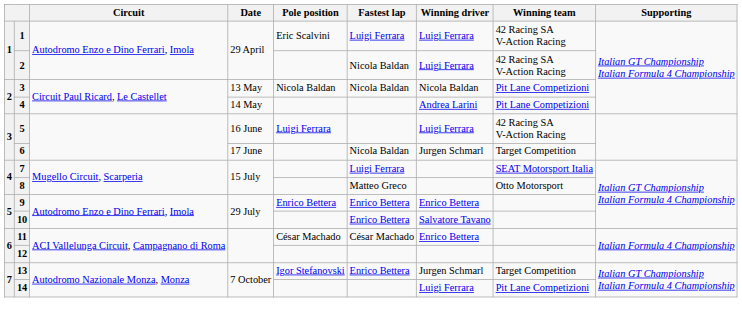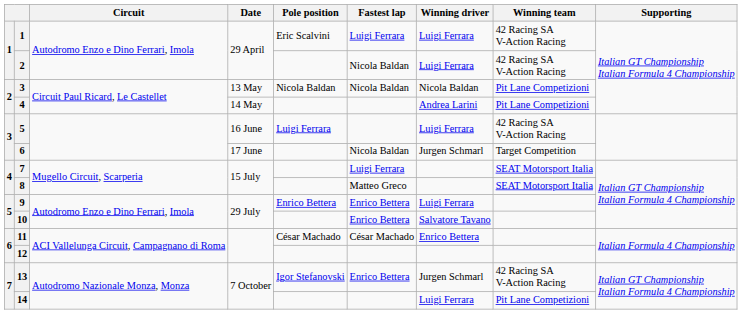 <table class="wikitable" style="font-size: 85%">
 <tr>
 <th colspan=2></th>
 <th>Circuit</th>
 <th>Date</th>
 <th>Pole position</th>
 <th>Fastest lap</th>
 <th>Winning driver</th>
 <th>Winning team</th>
 <th>Supporting</th>
 </tr>
 <tr>
 <th rowspan=2>1</th>
 <th>1</th>
 <td rowspan=2> <a href='#'>Autodromo Enzo e Dino Ferrari</a>, <a href='#'>Imola</a></td>
 <td rowspan=2>29 April</td>
 <td> Eric Scalvini</td>
 <td> <a href='#'>Luigi Ferrara</a></td>
 <td> <a href='#'>Luigi Ferrara</a></td>
 <td> 42 Racing SA<br> V-Action Racing</td>
 <td rowspan=4><em><a href='#'>Italian GT Championship</a></em><br><em><a href='#'>Italian Formula 4 Championship</a></em></td>
 </tr>
 <tr>
 <th>2</th>
 <td></td>
 <td> Nicola Baldan</td>
 <td> <a href='#'>Luigi Ferrara</a></td>
 <td> 42 Racing SA<br> V-Action Racing</td>
 </tr>
 <tr>
 <th rowspan=2>2</th>
 <th>3</th>
 <td rowspan=2> <a href='#'>Circuit Paul Ricard</a>, <a href='#'>Le Castellet</a></td>
 <td>13 May</td>
 <td> Nicola Baldan</td>
 <td> Nicola Baldan</td>
 <td> Nicola Baldan</td>
 <td> <a href='#'>Pit Lane Competizioni</a></td>
 </tr>
 <tr>
 <th>4</th>
 <td>14 May</td>
 <td></td>
 <td></td>
 <td> <a href='#'>Andrea Larini</a></td>
 <td> <a href='#'>Pit Lane Competizioni</a></td>
 </tr>
 <tr>
 <th rowspan=2>3</th>
 <th>5</th>
 <td rowspan=2></td>
 <td>16 June</td>
 <td> <a href='#'>Luigi Ferrara</a></td>
 <td></td>
 <td> <a href='#'>Luigi Ferrara</a></td>
 <td> 42 Racing SA<br> V-Action Racing</td>
 <td rowspan=2></td>
 </tr>
 <tr>
 <th>6</th>
 <td>17 June</td>
 <td></td>
 <td> Nicola Baldan</td>
 <td> Jurgen Schmarl</td>
 <td> Target Competition</td>
 </tr>
 <tr>
 <th rowspan=2>4</th>
 <th>7</th>
 <td rowspan=2> <a href='#'>Mugello Circuit</a>, <a href='#'>Scarperia</a></td>
 <td rowspan=2>15 July</td>
 <td></td>
 <td> <a href='#'>Luigi Ferrara</a></td>
 <td></td>
 <td> <a href='#'>SEAT Motorsport Italia</a></td>
 <td rowspan=4><em><a href='#'>Italian GT Championship</a></em><br><em><a href='#'>Italian Formula 4 Championship</a></em></td>
 </tr>
 <tr>
 <th>8</th>
 <td></td>
 <td> Matteo Greco</td>
 <td></td>
-<td> Otto Motorsport</td>
+<td> <a href='#'>SEAT Motorsport Italia</a></td>
 </tr>
 <tr>
 <th rowspan=2>5</th>
 <th>9</th>
 <td rowspan=2> <a href='#'>Autodromo Enzo e Dino Ferrari</a>, <a href='#'>Imola</a></td>
 <td rowspan=2>29 July</td>
 <td> <a href='#'>Enrico Bettera</a></td>
 <td> <a href='#'>Enrico Bettera</a></td>
-<td> <a href='#'>Enrico Bettera</a></td>
+<td> <a href='#'>Luigi Ferrara</a></td>
 <td></td>
 </tr>
 <tr>
 <th>10</th>
 <td></td>
 <td> <a href='#'>Enrico Bettera</a></td>
 <td> <a href='#'>Salvatore Tavano</a></td>
 <td></td>
 </tr>
 <tr>
 <th rowspan=2>6</th>
 <th>11</th>
 <td rowspan=2> <a href='#'>ACI Vallelunga Circuit</a>, <a href='#'>Campagnano di Roma</a></td>
 <td rowspan=2></td>
 <td> César Machado</td>
 <td> César Machado</td>
 <td> <a href='#'>Enrico Bettera</a></td>
 <td></td>
 <td rowspan=2><em><a href='#'>Italian Formula 4 Championship</a></em></td>
 </tr>
 <tr>
 <th>12</th>
 <td></td>
 <td></td>
 <td></td>
 <td></td>
 </tr>
 <tr>
 <th rowspan=2>7</th>
 <th>13</th>
 <td rowspan=2> <a href='#'>Autodromo Nazionale Monza</a>, <a href='#'>Monza</a></td>
 <td rowspan=2>7 October</td>
 <td> <a href='#'>Igor Stefanovski</a></td>
 <td> <a href='#'>Enrico Bettera</a></td>
 <td> Jurgen Schmarl</td>
-<td> Target Competition</td>
+<td> 42 Racing SA<br> V-Action Racing</td>
 <td rowspan=2><em><a href='#'>Italian GT Championship</a></em><br><em><a href='#'>Italian Formula 4 Championship</a></em></td>
 </tr>
 <tr>
 <th>14</th>
 <td></td>
 <td></td>
 <td> <a href='#'>Luigi Ferrara</a></td>
 <td> <a href='#'>Pit Lane Competizioni</a></td>
 </tr>
 </table>
